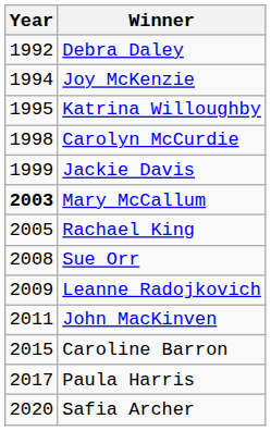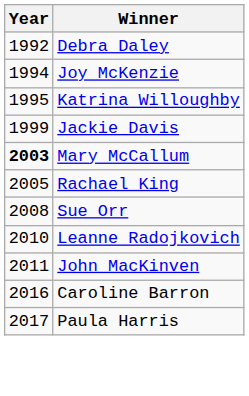 <table class="wikitable">
 <tr>
 <th>Year</th>
 <th>Winner</th>
 </tr>
 <tr>
 <td>1992</td>
 <td><a href='#'>Debra Daley</a></td>
 </tr>
 <tr>
 <td>1994</td>
 <td><a href='#'>Joy McKenzie</a></td>
 </tr>
 <tr>
 <td>1995</td>
 <td><a href='#'>Katrina Willoughby</a></td>
 </tr>
 <tr>
-<td>1998</td>
-<td><a href='#'>Carolyn McCurdie</a></td>
-</tr>
-<tr>
 <td>1999</td>
 <td><a href='#'>Jackie Davis</a></td>
 </tr>
 <tr>
 <td><strong>2003</strong></td>
 <td><a href='#'>Mary McCallum</a></td>
 </tr>
 <tr>
 <td>2005</td>
 <td><a href='#'>Rachael King</a></td>
 </tr>
 <tr>
 <td>2008</td>
 <td><a href='#'>Sue Orr</a></td>
 </tr>
 <tr>
-<td>2009</td>
+<td>2010</td>
 <td><a href='#'>Leanne Radojkovich</a></td>
 </tr>
 <tr>
 <td>2011</td>
 <td><a href='#'>John MacKinven</a></td>
 </tr>
 <tr>
-<td>2015</td>
+<td>2016</td>
 <td>Caroline Barron</td>
 </tr>
 <tr>
 <td>2017</td>
 <td>Paula Harris</td>
 </tr>
-<tr>
-<td>2020</td>
-<td>Safia Archer</td>
-</tr>
 </table>
